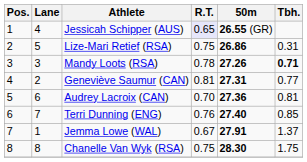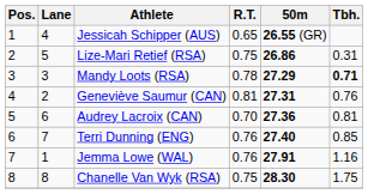 <table class="wikitable">
 <tr>
 <th>Pos.</th>
 <th>Lane</th>
 <th>Athlete</th>
 <th>R.T.</th>
 <th>50m</th>
 <th>Tbh.</th>
 </tr>
 <tr>
 <td>1</td>
 <td>4</td>
 <td> <a href='#'>Jessicah Schipper</a> (<a href='#'>AUS</a>)</td>
-<td style="background: lavender;">0.65</td>
+<td>0.65</td>
 <td><strong>26.55</strong> (GR)</td>
 <td> </td>
 </tr>
 <tr>
 <td>2</td>
 <td>5</td>
 <td> <a href='#'>Lize-Mari Retief</a> (<a href='#'>RSA</a>)</td>
 <td>0.75</td>
 <td><strong>26.86</strong></td>
 <td>0.31</td>
 </tr>
 <tr>
 <td>3</td>
 <td>3</td>
 <td> <a href='#'>Mandy Loots</a> (<a href='#'>RSA</a>)</td>
 <td>0.78</td>
-<td><strong>27.26</strong></td>
+<td><strong>27.29</strong></td>
 <td><strong>0.71</strong></td>
 </tr>
 <tr>
 <td>4</td>
 <td>2</td>
 <td> <a href='#'>Geneviève Saumur</a> (<a href='#'>CAN</a>)</td>
 <td>0.81</td>
 <td><strong>27.31</strong></td>
-<td>0.77</td>
+<td>0.76</td>
 </tr>
 <tr>
 <td>5</td>
 <td>6</td>
 <td> <a href='#'>Audrey Lacroix</a> (<a href='#'>CAN</a>)</td>
 <td>0.70</td>
 <td><strong>27.36</strong></td>
 <td>0.81</td>
 </tr>
 <tr>
 <td>6</td>
 <td>7</td>
 <td> <a href='#'>Terri Dunning</a> (<a href='#'>ENG</a>)</td>
 <td>0.76</td>
 <td><strong>27.40</strong></td>
 <td>0.85</td>
 </tr>
 <tr>
 <td>7</td>
 <td>1</td>
 <td> <a href='#'>Jemma Lowe</a> (<a href='#'>WAL</a>)</td>
-<td>0.67</td>
+<td>0.76</td>
 <td><strong>27.91</strong></td>
-<td>1.37</td>
+<td>1.16</td>
 </tr>
 <tr>
 <td>8</td>
 <td>8</td>
 <td> <a href='#'>Chanelle Van Wyk</a> (<a href='#'>RSA</a>)</td>
 <td>0.75</td>
 <td><strong>28.30</strong></td>
 <td>1.75</td>
 </tr>
 <tr>
 </tr>
 </table>
